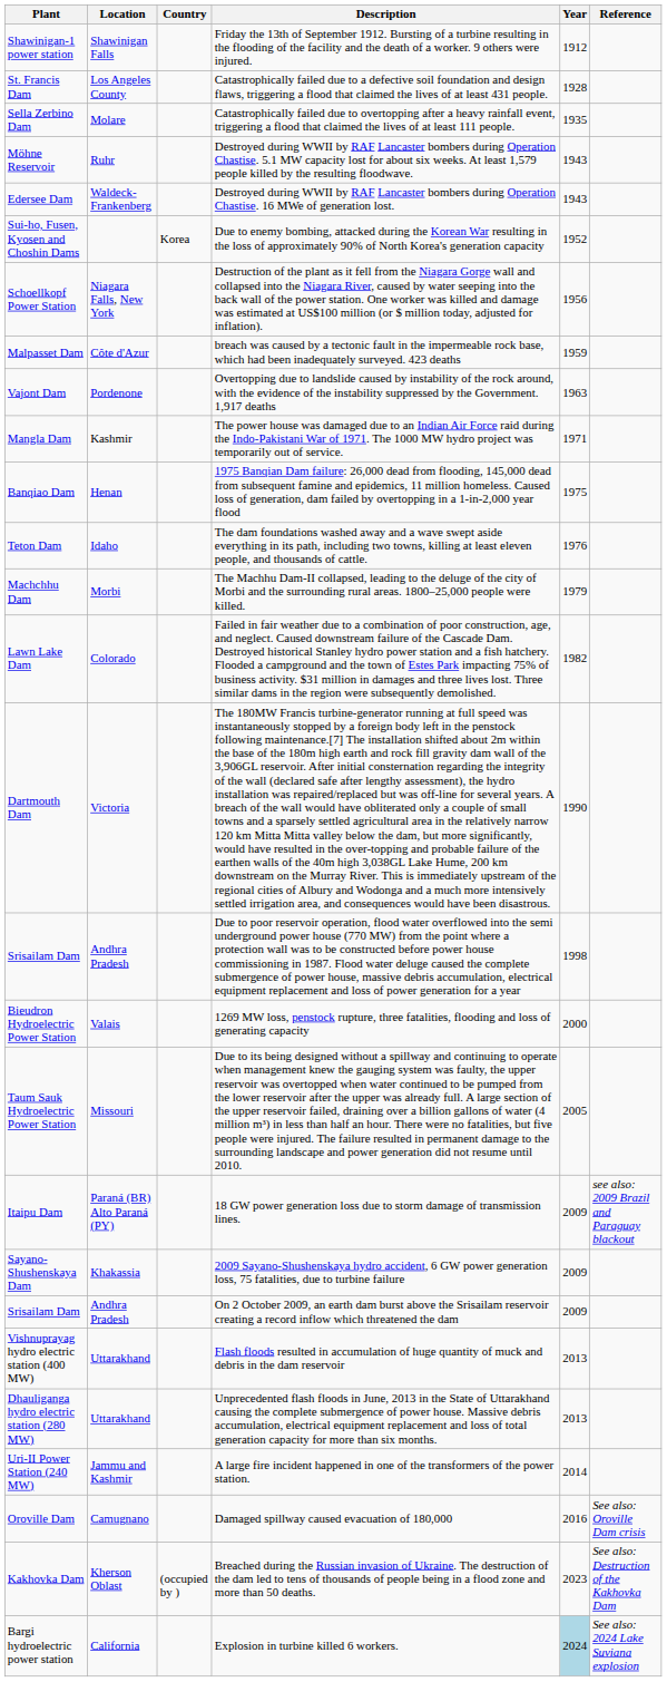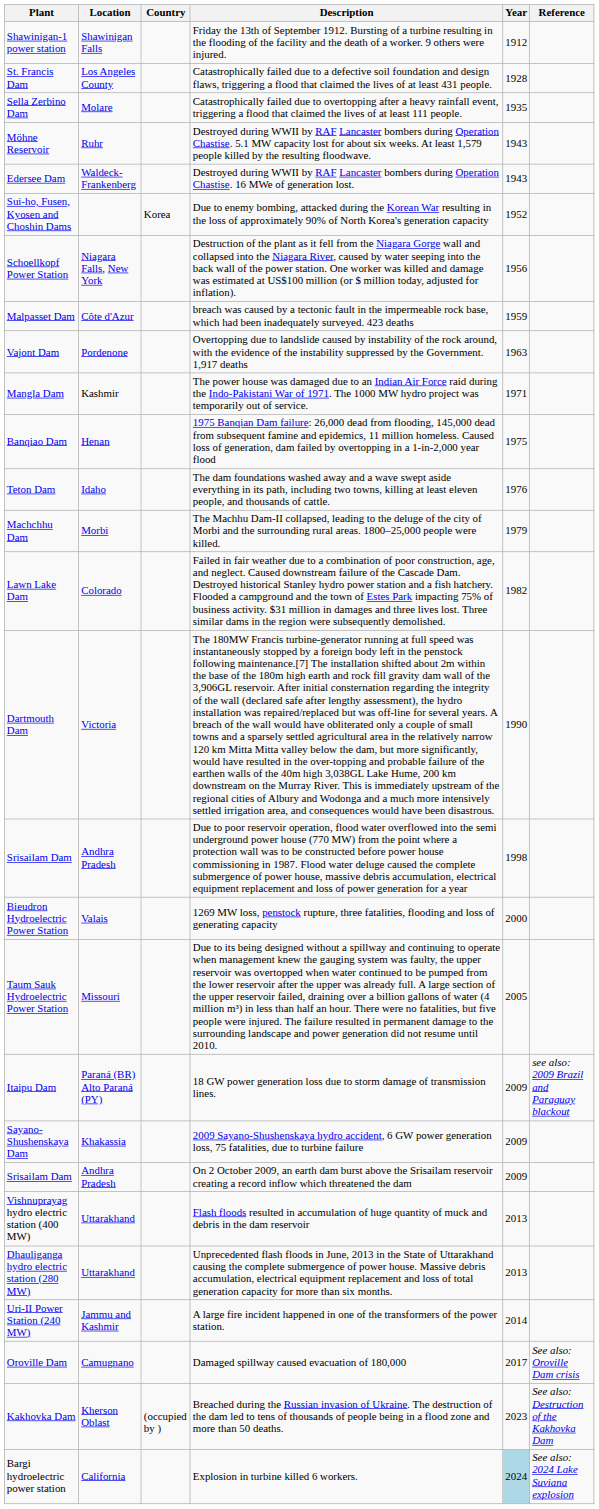 <table class="wikitable sortable">
 <tr>
 <th>Plant</th>
 <th>Location</th>
 <th>Country</th>
 <th>Description</th>
 <th>Year</th>
 <th>Reference</th>
 </tr>
 <tr>
 <td><a href='#'>Shawinigan-1 power station</a></td>
 <td><a href='#'>Shawinigan Falls</a></td>
 <td></td>
 <td>Friday the 13th of September 1912. Bursting of a turbine resulting in the flooding of the facility and the death of a worker. 9 others were injured.</td>
 <td>1912</td>
 <td></td>
 </tr>
 <tr>
 <td><a href='#'>St. Francis Dam</a></td>
 <td><a href='#'>Los Angeles County</a></td>
 <td></td>
 <td>Catastrophically failed due to a defective soil foundation and design flaws, triggering a flood that claimed the lives of at least 431 people.</td>
 <td>1928</td>
 <td></td>
 </tr>
 <tr>
 <td><a href='#'>Sella Zerbino Dam</a></td>
 <td><a href='#'>Molare</a></td>
 <td></td>
 <td>Catastrophically failed due to overtopping after a heavy rainfall event, triggering a flood that claimed the lives of at least 111 people.</td>
 <td>1935</td>
 <td></td>
 </tr>
 <tr>
 <td><a href='#'>Möhne Reservoir</a></td>
 <td><a href='#'>Ruhr</a></td>
 <td></td>
 <td>Destroyed during WWII by <a href='#'>RAF</a> <a href='#'>Lancaster</a> bombers during <a href='#'>Operation Chastise</a>. 5.1 MW capacity lost for about six weeks. At least 1,579 people killed by the resulting floodwave.</td>
 <td>1943</td>
 <td></td>
 </tr>
 <tr>
 <td><a href='#'>Edersee Dam</a></td>
 <td><a href='#'>Waldeck-Frankenberg</a></td>
 <td></td>
 <td>Destroyed during WWII by <a href='#'>RAF</a> <a href='#'>Lancaster</a> bombers during <a href='#'>Operation Chastise</a>. 16 MWe of generation lost.</td>
 <td>1943</td>
 <td></td>
 </tr>
 <tr>
 <td><a href='#'>Sui-ho, Fusen, Kyosen and Choshin Dams</a></td>
 <td></td>
 <td>Korea</td>
 <td>Due to enemy bombing, attacked during the <a href='#'>Korean War</a> resulting in the loss of approximately 90% of North Korea's generation capacity</td>
 <td>1952</td>
 <td></td>
 </tr>
 <tr>
 <td><a href='#'>Schoellkopf Power Station</a></td>
 <td><a href='#'>Niagara Falls</a>, <a href='#'>New York</a></td>
 <td></td>
 <td>Destruction of the plant as it fell from the <a href='#'>Niagara Gorge</a> wall and collapsed into the <a href='#'>Niagara River</a>, caused by water seeping into the back wall of the power station. One worker was killed and damage was estimated at US$100 million (or $ million today, adjusted for inflation).</td>
 <td>1956</td>
 <td></td>
 </tr>
 <tr>
 <td><a href='#'>Malpasset Dam</a></td>
 <td><a href='#'>Côte d'Azur</a></td>
 <td></td>
 <td>breach was caused by a tectonic fault in the impermeable rock base, which had been inadequately surveyed. 423  deaths</td>
 <td>1959</td>
 </tr>
 <tr>
 <td><a href='#'>Vajont Dam</a></td>
 <td><a href='#'>Pordenone</a></td>
 <td></td>
 <td>Overtopping due to landslide caused by instability of the rock around, with the evidence of the instability suppressed by the Government. 1,917 deaths</td>
 <td>1963</td>
 <td></td>
 </tr>
 <tr>
 <td><a href='#'>Mangla Dam</a></td>
 <td>Kashmir</td>
 <td></td>
 <td>The power house was damaged due to an <a href='#'>Indian Air Force</a> raid during the <a href='#'>Indo-Pakistani War of 1971</a>. The 1000 MW hydro project was temporarily out of service.</td>
 <td>1971</td>
 <td></td>
 </tr>
 <tr>
 <td><a href='#'>Banqiao Dam</a></td>
 <td><a href='#'>Henan</a></td>
 <td></td>
 <td><a href='#'>1975 Banqian Dam failure</a>: 26,000 dead from flooding, 145,000 dead from subsequent famine and epidemics, 11 million homeless. Caused loss of generation, dam failed by overtopping in a 1-in-2,000 year flood</td>
 <td>1975</td>
 <td></td>
 </tr>
 <tr>
 <td><a href='#'>Teton Dam</a></td>
 <td><a href='#'>Idaho</a></td>
 <td></td>
 <td>The dam foundations washed away and a wave swept aside everything in its path, including two towns, killing at least eleven people, and thousands of cattle.</td>
 <td>1976</td>
 <td></td>
 </tr>
 <tr>
 <td><a href='#'>Machchhu Dam</a></td>
 <td><a href='#'>Morbi</a></td>
 <td></td>
 <td>The Machhu Dam-II collapsed, leading to the deluge of the city of Morbi and the surrounding rural areas. 1800–25,000 people were killed.</td>
 <td>1979</td>
 <td></td>
 </tr>
 <tr>
 <td><a href='#'>Lawn Lake Dam</a></td>
 <td><a href='#'>Colorado</a></td>
 <td></td>
 <td>Failed in fair weather due to a combination of poor construction, age, and neglect. Caused downstream failure of the Cascade Dam. Destroyed historical Stanley hydro power station and a fish hatchery.  Flooded a campground and the town of <a href='#'>Estes Park</a> impacting 75% of business activity. $31 million in damages and three lives lost.  Three similar dams in the region were subsequently demolished.</td>
 <td>1982</td>
 <td></td>
 </tr>
 <tr>
 <td><a href='#'>Dartmouth Dam</a></td>
 <td><a href='#'>Victoria</a></td>
 <td></td>
 <td>The 180MW Francis turbine-generator running at full speed was instantaneously stopped by a foreign body left in the penstock following maintenance.[7] The installation shifted about 2m within the base of the 180m high earth and rock fill gravity dam wall of the 3,906GL reservoir. After initial consternation regarding the integrity of the wall (declared safe after lengthy assessment), the hydro installation was repaired/replaced but was off-line for several years. A breach of the wall would have obliterated only a couple of small towns and a sparsely settled agricultural area in the relatively narrow 120 km Mitta Mitta valley below the dam, but more significantly, would have resulted in the over-topping and probable failure of the earthen walls of the 40m high 3,038GL Lake Hume, 200 km downstream on the Murray River. This is immediately upstream of the regional cities of Albury and Wodonga and a much more intensively settled irrigation area, and consequences would have been disastrous.</td>
 <td>1990</td>
 <td></td>
 </tr>
 <tr>
 <td><a href='#'>Srisailam Dam</a></td>
 <td><a href='#'>Andhra Pradesh</a></td>
 <td></td>
 <td>Due to poor reservoir operation, flood water overflowed into the semi underground power house (770 MW) from the point where a protection wall was to be constructed before power house commissioning in 1987. Flood water deluge caused the complete submergence of power house, massive debris accumulation,  electrical equipment replacement and loss of power generation for a year</td>
 <td>1998</td>
 <td></td>
 </tr>
 <tr>
 <td><a href='#'>Bieudron Hydroelectric Power Station</a></td>
 <td><a href='#'>Valais</a></td>
 <td></td>
 <td>1269 MW loss, <a href='#'>penstock</a> rupture, three fatalities, flooding and loss of generating capacity</td>
 <td>2000</td>
 <td></td>
 </tr>
 <tr>
 <td><a href='#'>Taum Sauk Hydroelectric Power Station</a></td>
 <td><a href='#'>Missouri</a></td>
 <td></td>
 <td>Due to its being designed without a spillway and continuing to operate when management knew the gauging system was faulty, the upper reservoir was overtopped when water continued to be pumped from the lower reservoir after the upper was already full. A large section of the upper reservoir failed, draining over a billion gallons of water (4 million m³) in less than half an hour. There were no fatalities, but five people were injured. The failure resulted in permanent damage to the surrounding landscape and power generation did not resume until 2010.</td>
 <td>2005</td>
 <td></td>
 </tr>
 <tr>
 <td><a href='#'>Itaipu Dam</a></td>
 <td><a href='#'>Paraná (BR)</a><br><a href='#'>Alto Paraná (PY)</a></td>
 <td><br></td>
 <td>18 GW power generation loss due to storm damage of transmission lines.</td>
 <td>2009</td>
 <td><em> see also: <a href='#'>2009 Brazil and Paraguay blackout</a></em></td>
 </tr>
 <tr>
 <td><a href='#'>Sayano-Shushenskaya Dam</a></td>
 <td><a href='#'>Khakassia</a></td>
 <td></td>
 <td><a href='#'>2009 Sayano-Shushenskaya hydro accident</a>, 6 GW power generation loss, 75 fatalities, due to turbine failure</td>
 <td>2009</td>
 <td></td>
 </tr>
 <tr>
 <td><a href='#'>Srisailam Dam</a></td>
 <td><a href='#'>Andhra Pradesh</a></td>
 <td></td>
 <td>On 2 October 2009, an earth dam burst above the Srisailam reservoir creating a record inflow which threatened the dam</td>
 <td>2009</td>
 <td></td>
 </tr>
 <tr>
 <td><a href='#'>Vishnuprayag</a> hydro electric station (400 MW)</td>
 <td><a href='#'>Uttarakhand</a></td>
 <td></td>
 <td><a href='#'>Flash floods</a> resulted in accumulation of huge quantity of muck and debris in the dam reservoir</td>
 <td>2013</td>
 <td></td>
 </tr>
 <tr>
 <td><a href='#'>Dhauliganga hydro electric station (280 MW)</a></td>
 <td><a href='#'>Uttarakhand</a></td>
 <td></td>
 <td>Unprecedented flash floods in June, 2013 in the State of Uttarakhand causing the complete submergence of power house. Massive debris accumulation,  electrical equipment replacement and loss of total generation capacity for more than six months.</td>
 <td>2013</td>
 <td></td>
 </tr>
 <tr>
 <td><a href='#'>Uri-II Power Station (240 MW)</a></td>
 <td><a href='#'>Jammu and Kashmir</a></td>
 <td></td>
 <td>A large fire incident happened in one of the transformers of the power station.</td>
 <td>2014</td>
 <td></td>
 </tr>
 <tr>
 <td><a href='#'>Oroville Dam</a></td>
 <td><a href='#'>Camugnano</a></td>
 <td></td>
 <td>Damaged spillway caused evacuation of 180,000</td>
-<td>2016</td>
+<td>2017</td>
 <td><em>See also: <a href='#'>Oroville Dam crisis</a></em></td>
 </tr>
 <tr>
 <td><a href='#'>Kakhovka Dam</a></td>
 <td><a href='#'>Kherson Oblast</a></td>
 <td><br>(occupied by )</td>
 <td>Breached during the <a href='#'>Russian invasion of Ukraine</a>. The destruction of the dam led to tens of thousands of people being in a flood zone and more than 50 deaths.</td>
 <td>2023</td>
 <td><em>See also: <a href='#'>Destruction of the Kakhovka Dam</a></em></td>
 </tr>
 <tr>
 <td>Bargi hydroelectric power station</td>
 <td><a href='#'>California</a></td>
 <td></td>
 <td>Explosion in turbine killed 6 workers.</td>
 <td style="background: lightblue;">2024</td>
 <td><em>See also: <a href='#'>2024 Lake Suviana explosion</a></em></td>
 </tr>
 </table>
